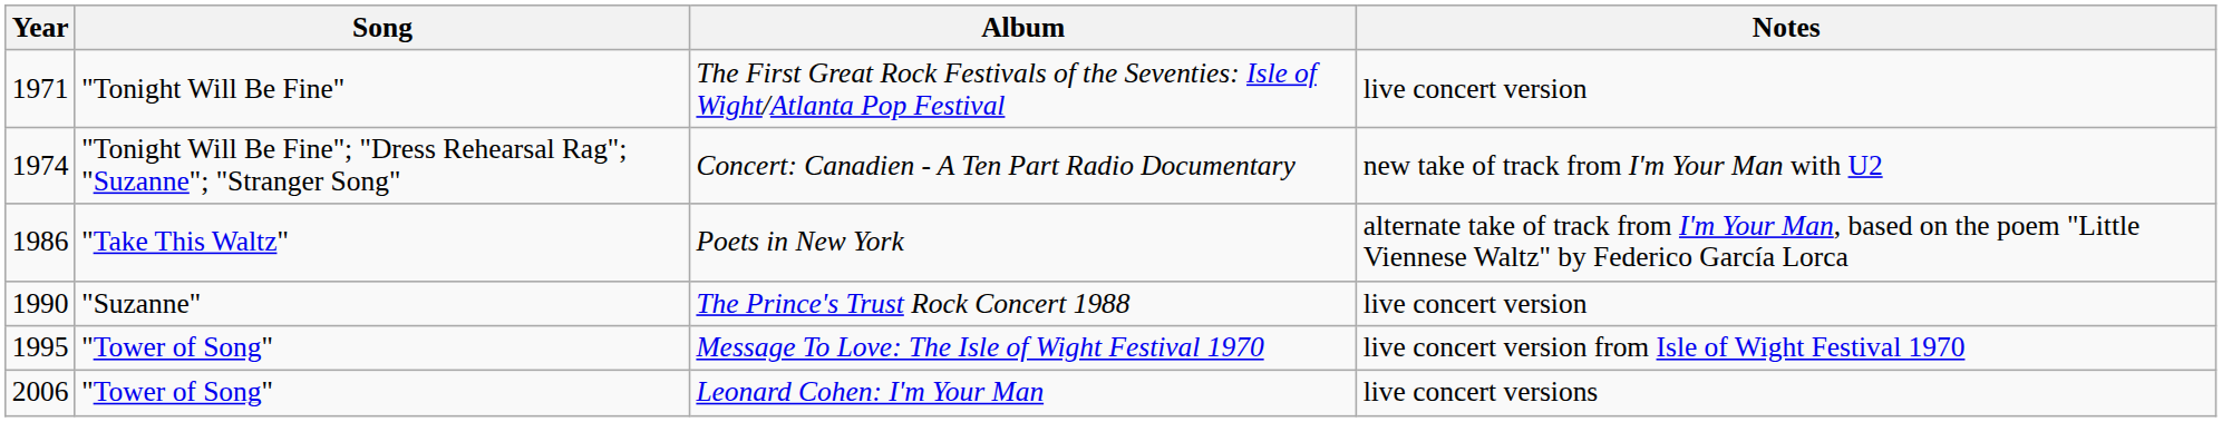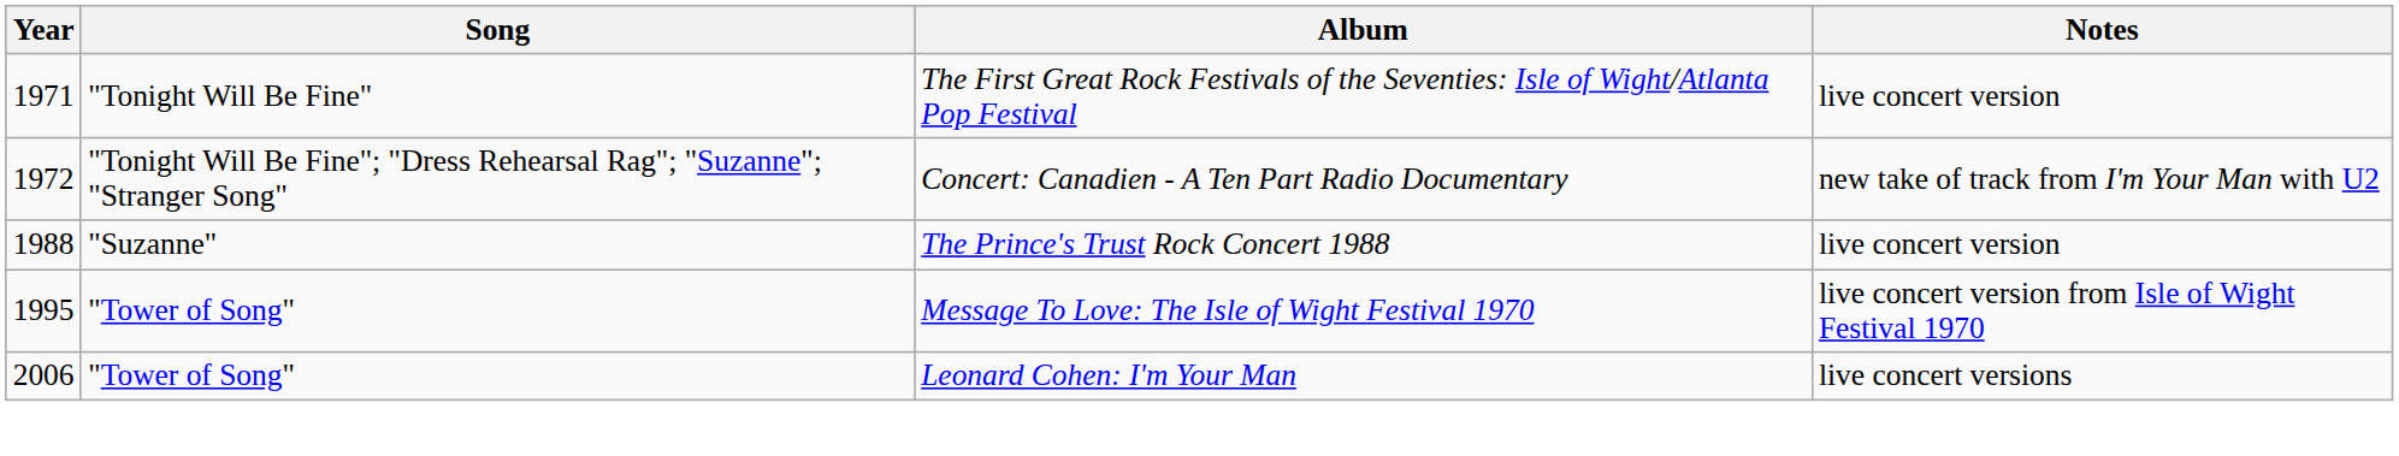 <table class="wikitable">
 <tr>
 <th>Year</th>
 <th>Song</th>
 <th>Album</th>
 <th>Notes</th>
 </tr>
 <tr>
 <td>1971</td>
 <td>"Tonight Will Be Fine"</td>
 <td><em>The First Great Rock Festivals of the Seventies: <a href='#'>Isle of Wight</a>/<a href='#'>Atlanta Pop Festival</a></em></td>
 <td>live concert version</td>
 </tr>
 <tr>
-<td>1974</td>
+<td>1972</td>
 <td>"Tonight Will Be Fine"; "Dress Rehearsal Rag"; "<a href='#'>Suzanne</a>"; "Stranger Song"</td>
 <td><em>Concert: Canadien - A Ten Part Radio Documentary</em></td>
 <td>new take of track from <em>I'm Your Man</em> with <a href='#'>U2</a></td>
 </tr>
 <tr>
-<td>1986</td>
-<td>"<a href='#'>Take This Waltz</a>"</td>
-<td><em>Poets in New York</em></td>
-<td>alternate take of track from <em><a href='#'>I'm Your Man</a></em>, based on the poem "Little Viennese Waltz" by Federico García Lorca</td>
-</tr>
-<tr>
-<td>1990</td>
+<td>1988</td>
 <td>"Suzanne"</td>
 <td><em><a href='#'>The Prince's Trust</a> Rock Concert 1988</em></td>
 <td>live concert version</td>
 </tr>
 <tr>
 <td>1995</td>
 <td>"<a href='#'>Tower of Song</a>"</td>
 <td><em><a href='#'>Message To Love: The Isle of Wight Festival 1970</a></em></td>
 <td>live concert version from <a href='#'>Isle of Wight Festival 1970</a></td>
 </tr>
 <tr>
 <td>2006</td>
 <td>"<a href='#'>Tower of Song</a>"</td>
 <td><em><a href='#'>Leonard Cohen: I'm Your Man</a></em></td>
 <td>live concert versions</td>
 </tr>
 </table>
